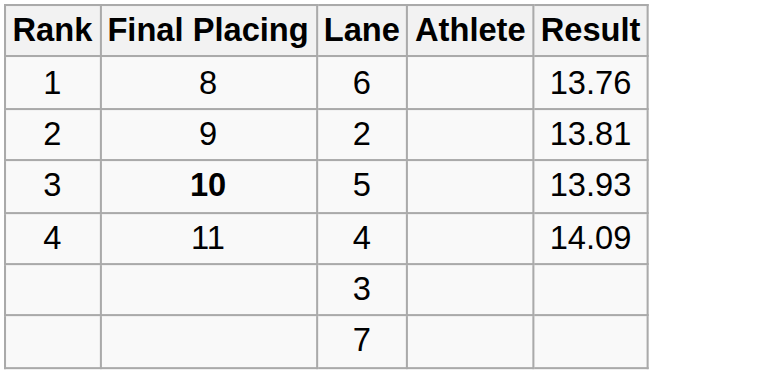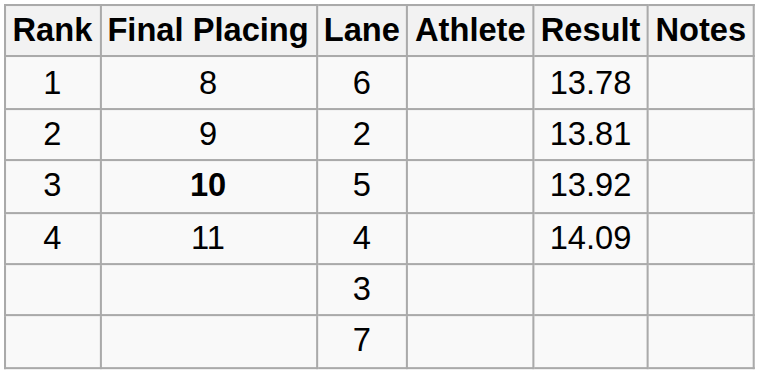 <table class="wikitable sortable" style="text-align:center">
 <tr>
 <th>Rank</th>
 <th>Final Placing</th>
 <th>Lane</th>
 <th>Athlete</th>
 <th>Result</th>
+<th>Notes</th>
 </tr>
 <tr>
 <td>1</td>
 <td>8</td>
 <td>6</td>
 <td align=left></td>
-<td>13.76</td>
+<td>13.78</td>
+<td></td>
 </tr>
 <tr>
 <td>2</td>
 <td>9</td>
 <td>2</td>
 <td align=left></td>
 <td>13.81</td>
+<td></td>
 </tr>
 <tr>
 <td>3</td>
 <td><strong>10</strong></td>
 <td>5</td>
 <td align=left></td>
-<td>13.93</td>
+<td>13.92</td>
+<td></td>
 </tr>
 <tr>
 <td>4</td>
 <td>11</td>
 <td>4</td>
 <td align=left></td>
 <td>14.09</td>
+<td></td>
 </tr>
 <tr>
 <td></td>
 <td></td>
 <td>3</td>
 <td align=left></td>
+<td></td>
 <td></td>
 </tr>
 <tr>
 <td></td>
 <td></td>
 <td>7</td>
 <td align=left></td>
 <td></td>
+<td></td>
 </tr>
 </table>
